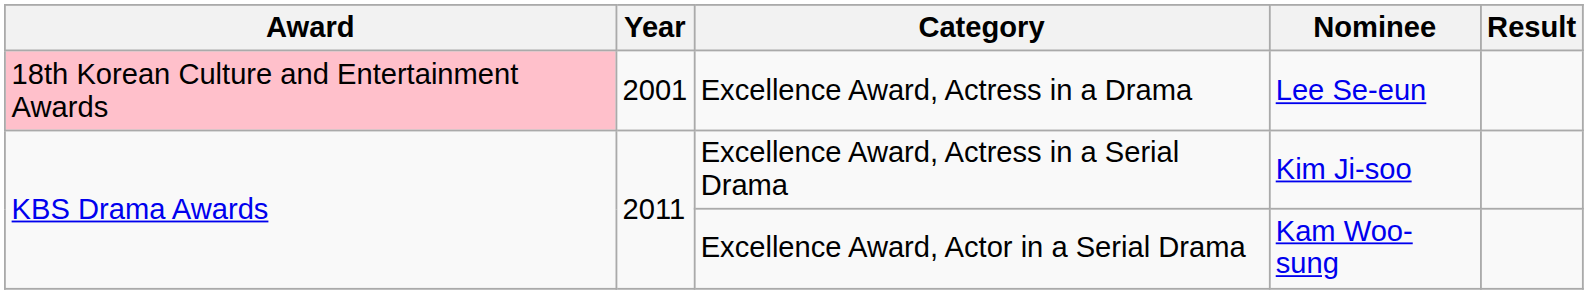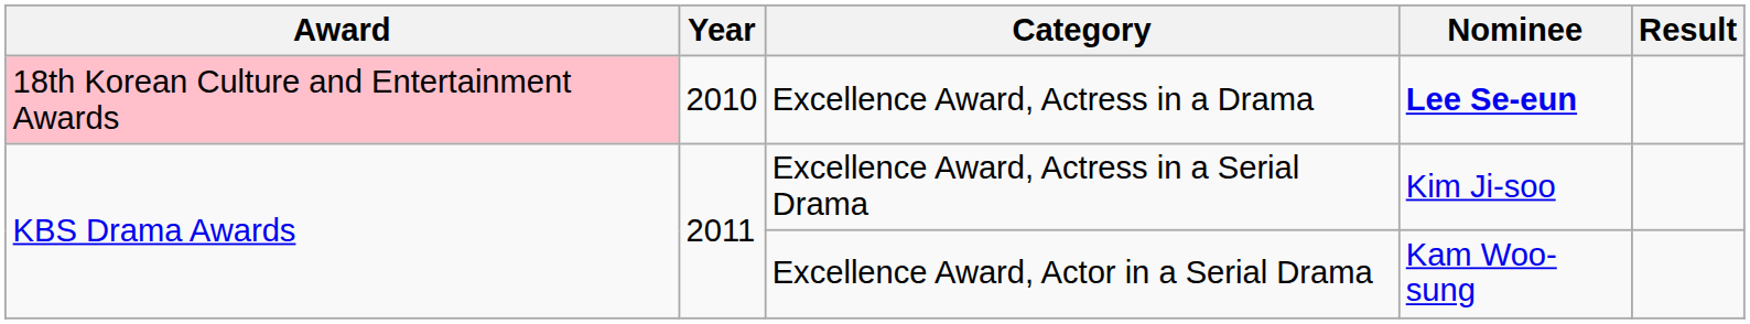 <table class="wikitable">
 <tr>
 <th>Award</th>
 <th>Year</th>
 <th>Category</th>
 <th>Nominee</th>
 <th>Result</th>
 </tr>
 <tr>
 <td style="background: pink;">18th Korean Culture and Entertainment Awards</td>
-<td>2001</td>
+<td>2010</td>
 <td>Excellence Award, Actress in a Drama</td>
-<td><a href='#'>Lee Se-eun</a></td>
+<td><strong><a href='#'>Lee Se-eun</a></strong></td>
 <td></td>
 </tr>
 <tr>
 <td rowspan="2"><a href='#'>KBS Drama Awards</a></td>
 <td rowspan="2">2011</td>
 <td>Excellence Award, Actress in a Serial Drama</td>
 <td><a href='#'>Kim Ji-soo</a></td>
 <td></td>
 </tr>
 <tr>
 <td>Excellence Award, Actor in a Serial Drama</td>
 <td><a href='#'>Kam Woo-sung</a></td>
 <td></td>
 </tr>
 </table>
